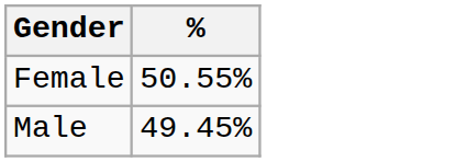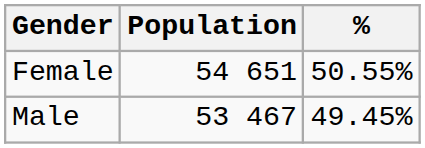 <table class="wikitable" style="font-size: 95%; text-align: right">
 <tr>
 <th>Gender</th>
+<th>Population</th>
 <th>%</th>
 </tr>
 <tr>
 <td align=left>Female</td>
+<td>54 651</td>
 <td>50.55%</td>
 </tr>
 <tr>
 <td align=left>Male</td>
+<td>53 467</td>
 <td>49.45%</td>
 </tr>
 </table>
